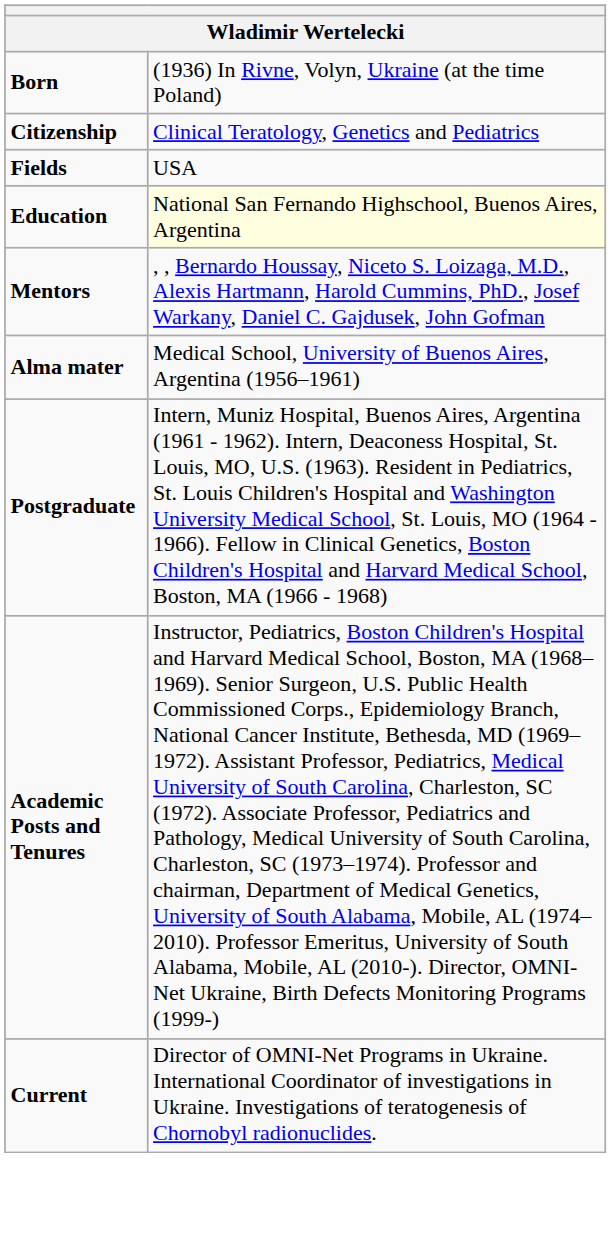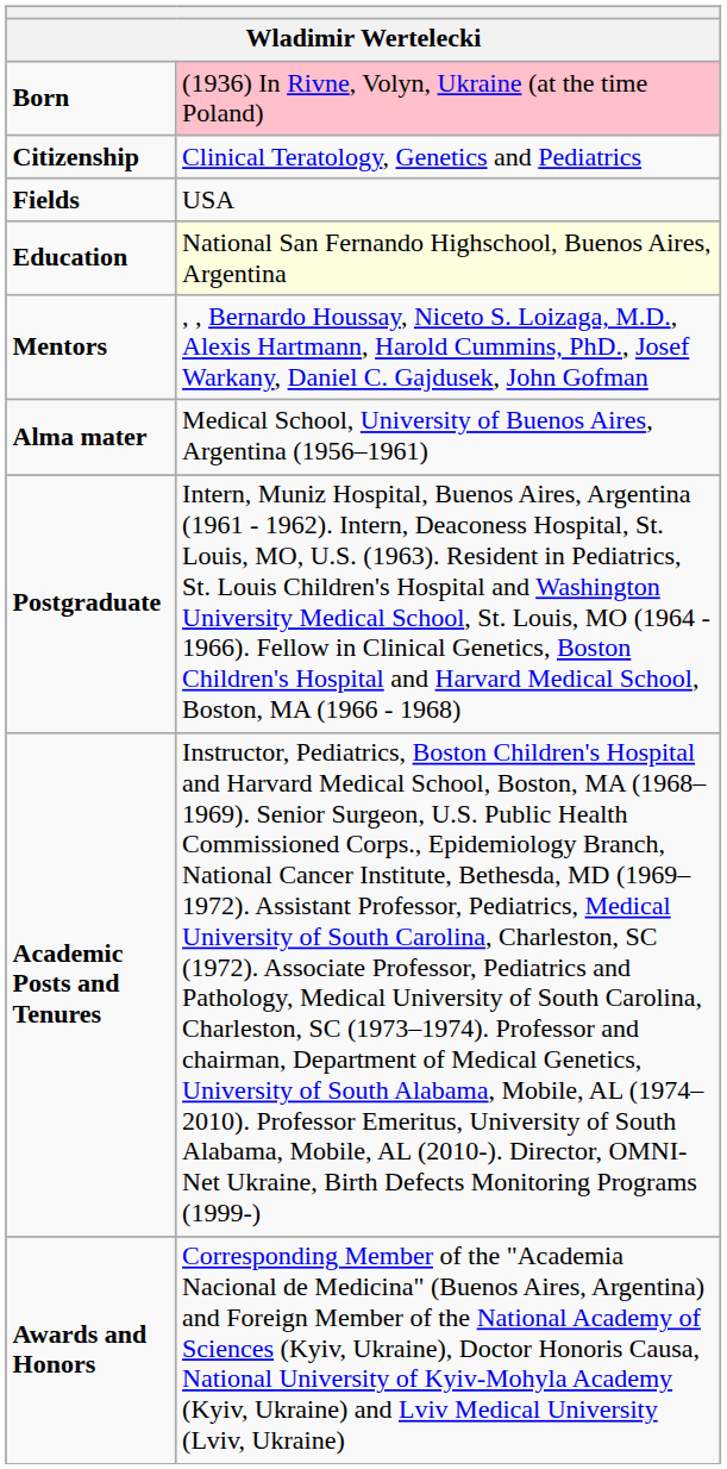 <table class="wikitable" align="right" style="text-align: left; font-size: 80%; width: 350px;">
 <tr>
 <th colspan="2"></th>
 </tr>
 <tr>
 <th colspan="2">Wladimir Wertelecki</th>
 </tr>
 <tr>
 <td><strong>Born</strong></td>
-<td>(1936) In <a href='#'>Rivne</a>, Volyn, <a href='#'>Ukraine</a> (at the time Poland)</td>
+<td style="background: pink;">(1936) In <a href='#'>Rivne</a>, Volyn, <a href='#'>Ukraine</a> (at the time Poland)</td>
 </tr>
 <tr>
 <td><strong>Citizenship</strong></td>
 <td><a href='#'>Clinical Teratology</a>, <a href='#'>Genetics</a> and <a href='#'>Pediatrics</a></td>
 </tr>
 <tr>
 <td><strong>Fields</strong></td>
 <td>USA</td>
 </tr>
 <tr>
 <td><strong>Education</strong></td>
 <td style="background: lightyellow;">National San Fernando Highschool, Buenos Aires, Argentina</td>
 </tr>
 <tr>
 <td><strong>Mentors</strong></td>
 <td>, , <a href='#'>Bernardo Houssay</a>, <a href='#'>Niсeto S. Loizaga, M.D.</a>, <a href='#'>Alexis Hartmann</a>, <a href='#'>Harold Cummins, PhD.</a>, <a href='#'>Josef Warkany</a>, <a href='#'>Daniel C. Gajdusek</a>, <a href='#'>John Gofman</a></td>
 </tr>
 <tr>
 <td><strong>Alma mater</strong></td>
 <td>Medical School, <a href='#'>University of Buenos Aires</a>, Argentina (1956–1961)</td>
 </tr>
 <tr>
 <td><strong>Postgraduate</strong></td>
 <td>Intern, Muniz Hospital, Buenos Aires, Argentina (1961 - 1962). Intern, Deaconess Hospital, St. Louis, MO, U.S. (1963). Resident in Pediatrics, St. Louis Children's Hospital and <a href='#'>Washington University Medical School</a>, St. Louis, MO (1964 - 1966).  Fellow in Clinical Genetics, <a href='#'>Boston Children's Hospital</a> and <a href='#'>Harvard Medical School</a>, Boston, MA (1966 - 1968)</td>
 </tr>
 <tr>
 <td><strong>Academic Posts and Tenures</strong></td>
 <td>Instructor, Pediatrics, <a href='#'>Boston Children's Hospital</a> and Harvard Medical School, Boston, MA (1968–1969). Senior Surgeon, U.S. Public Health Commissioned Corps., Epidemiology Branch, National Cancer Institute, Bethesda, MD (1969–1972).  Assistant Professor, Pediatrics, <a href='#'>Medical University of South Carolina</a>, Charleston, SC (1972).  Associate Professor, Pediatrics and Pathology, Medical University of South Carolina, Charleston, SC (1973–1974). Professor and chairman, Department of Medical Genetics, <a href='#'>University of South Alabama</a>, Mobile, AL (1974–2010). Professor Emeritus, University of South Alabama, Mobile, AL (2010-). Director, OMNI-Net Ukraine, Birth Defects Monitoring Programs  (1999-)</td>
 </tr>
 <tr>
-<td><strong>Current</strong></td>
-<td>Director of OMNI-Net Programs in Ukraine. International Coordinator of  investigations in Ukraine. Investigations of teratogenesis of <a href='#'>Chornobyl radionuclides</a>.</td>
+<td><strong>Awards and Honors</strong></td>
+<td><a href='#'>Corresponding Member</a> of the "Academia Nacional de Medicina" (Buenos Aires, Argentina) and Foreign Member of the <a href='#'>National Academy of Sciences</a> (Kyiv, Ukraine), Doctor Honoris Causa, <a href='#'>National University of Kyiv-Mohyla Academy</a> (Kyiv, Ukraine) and <a href='#'>Lviv Medical University</a> (Lviv, Ukraine)</td>
 </tr>
 </table>
